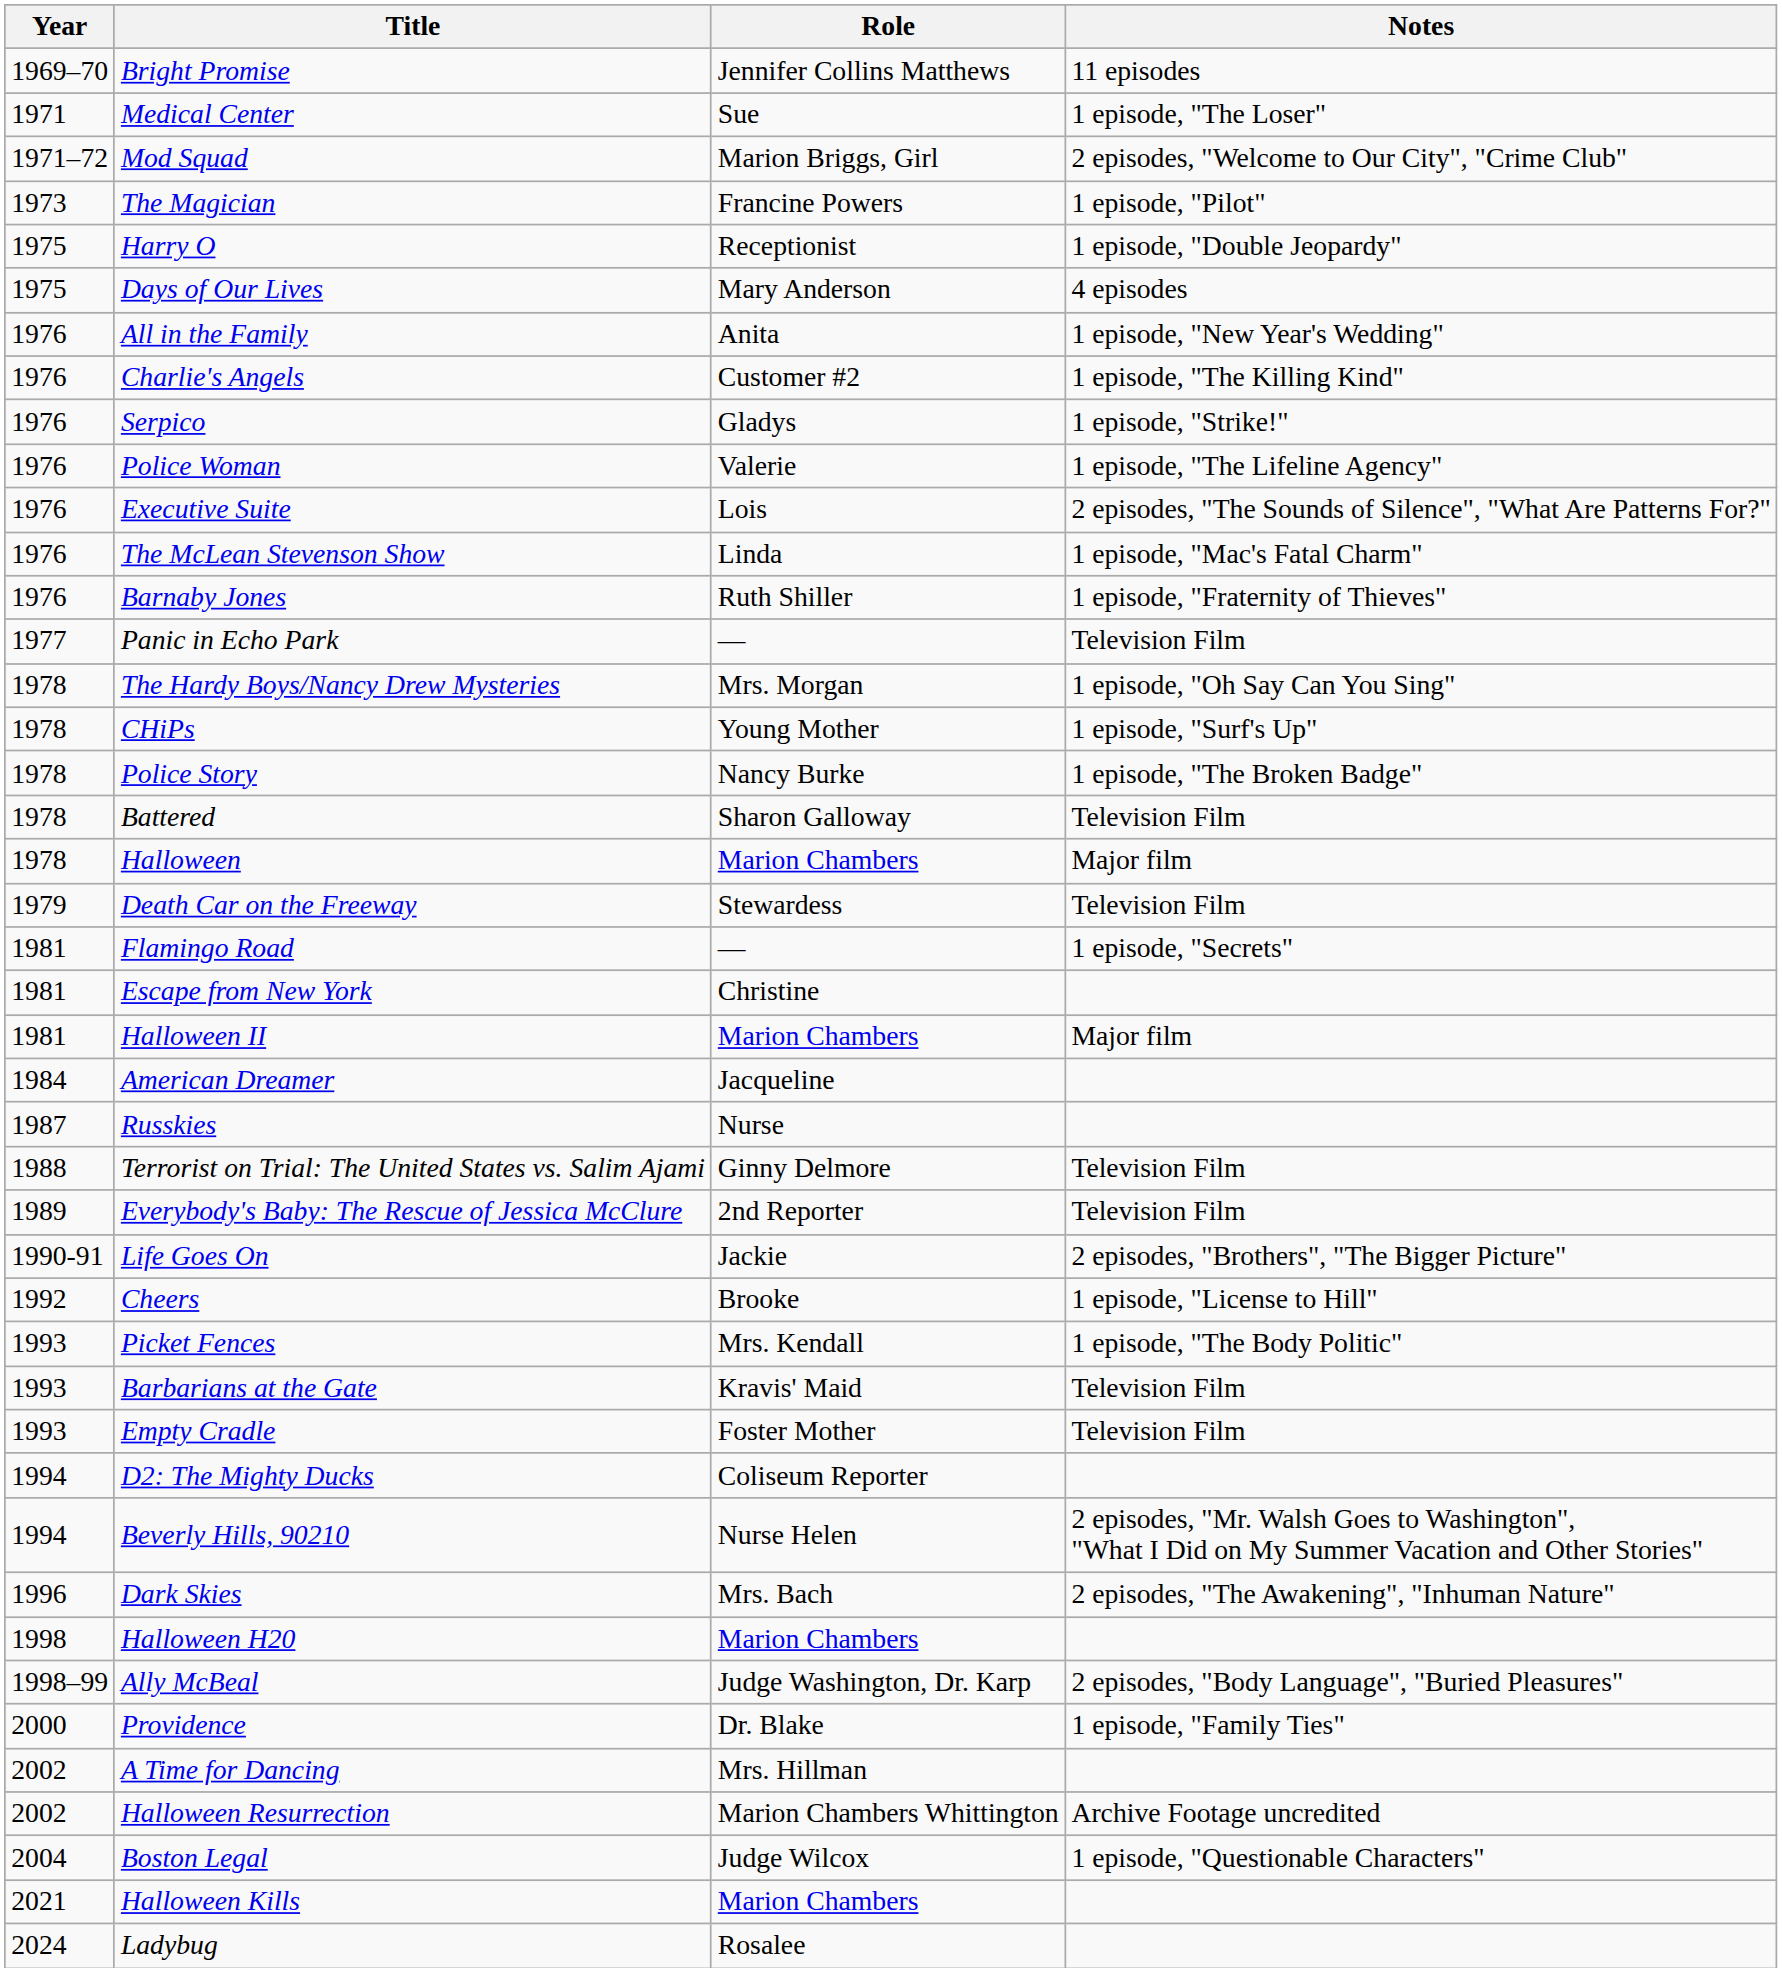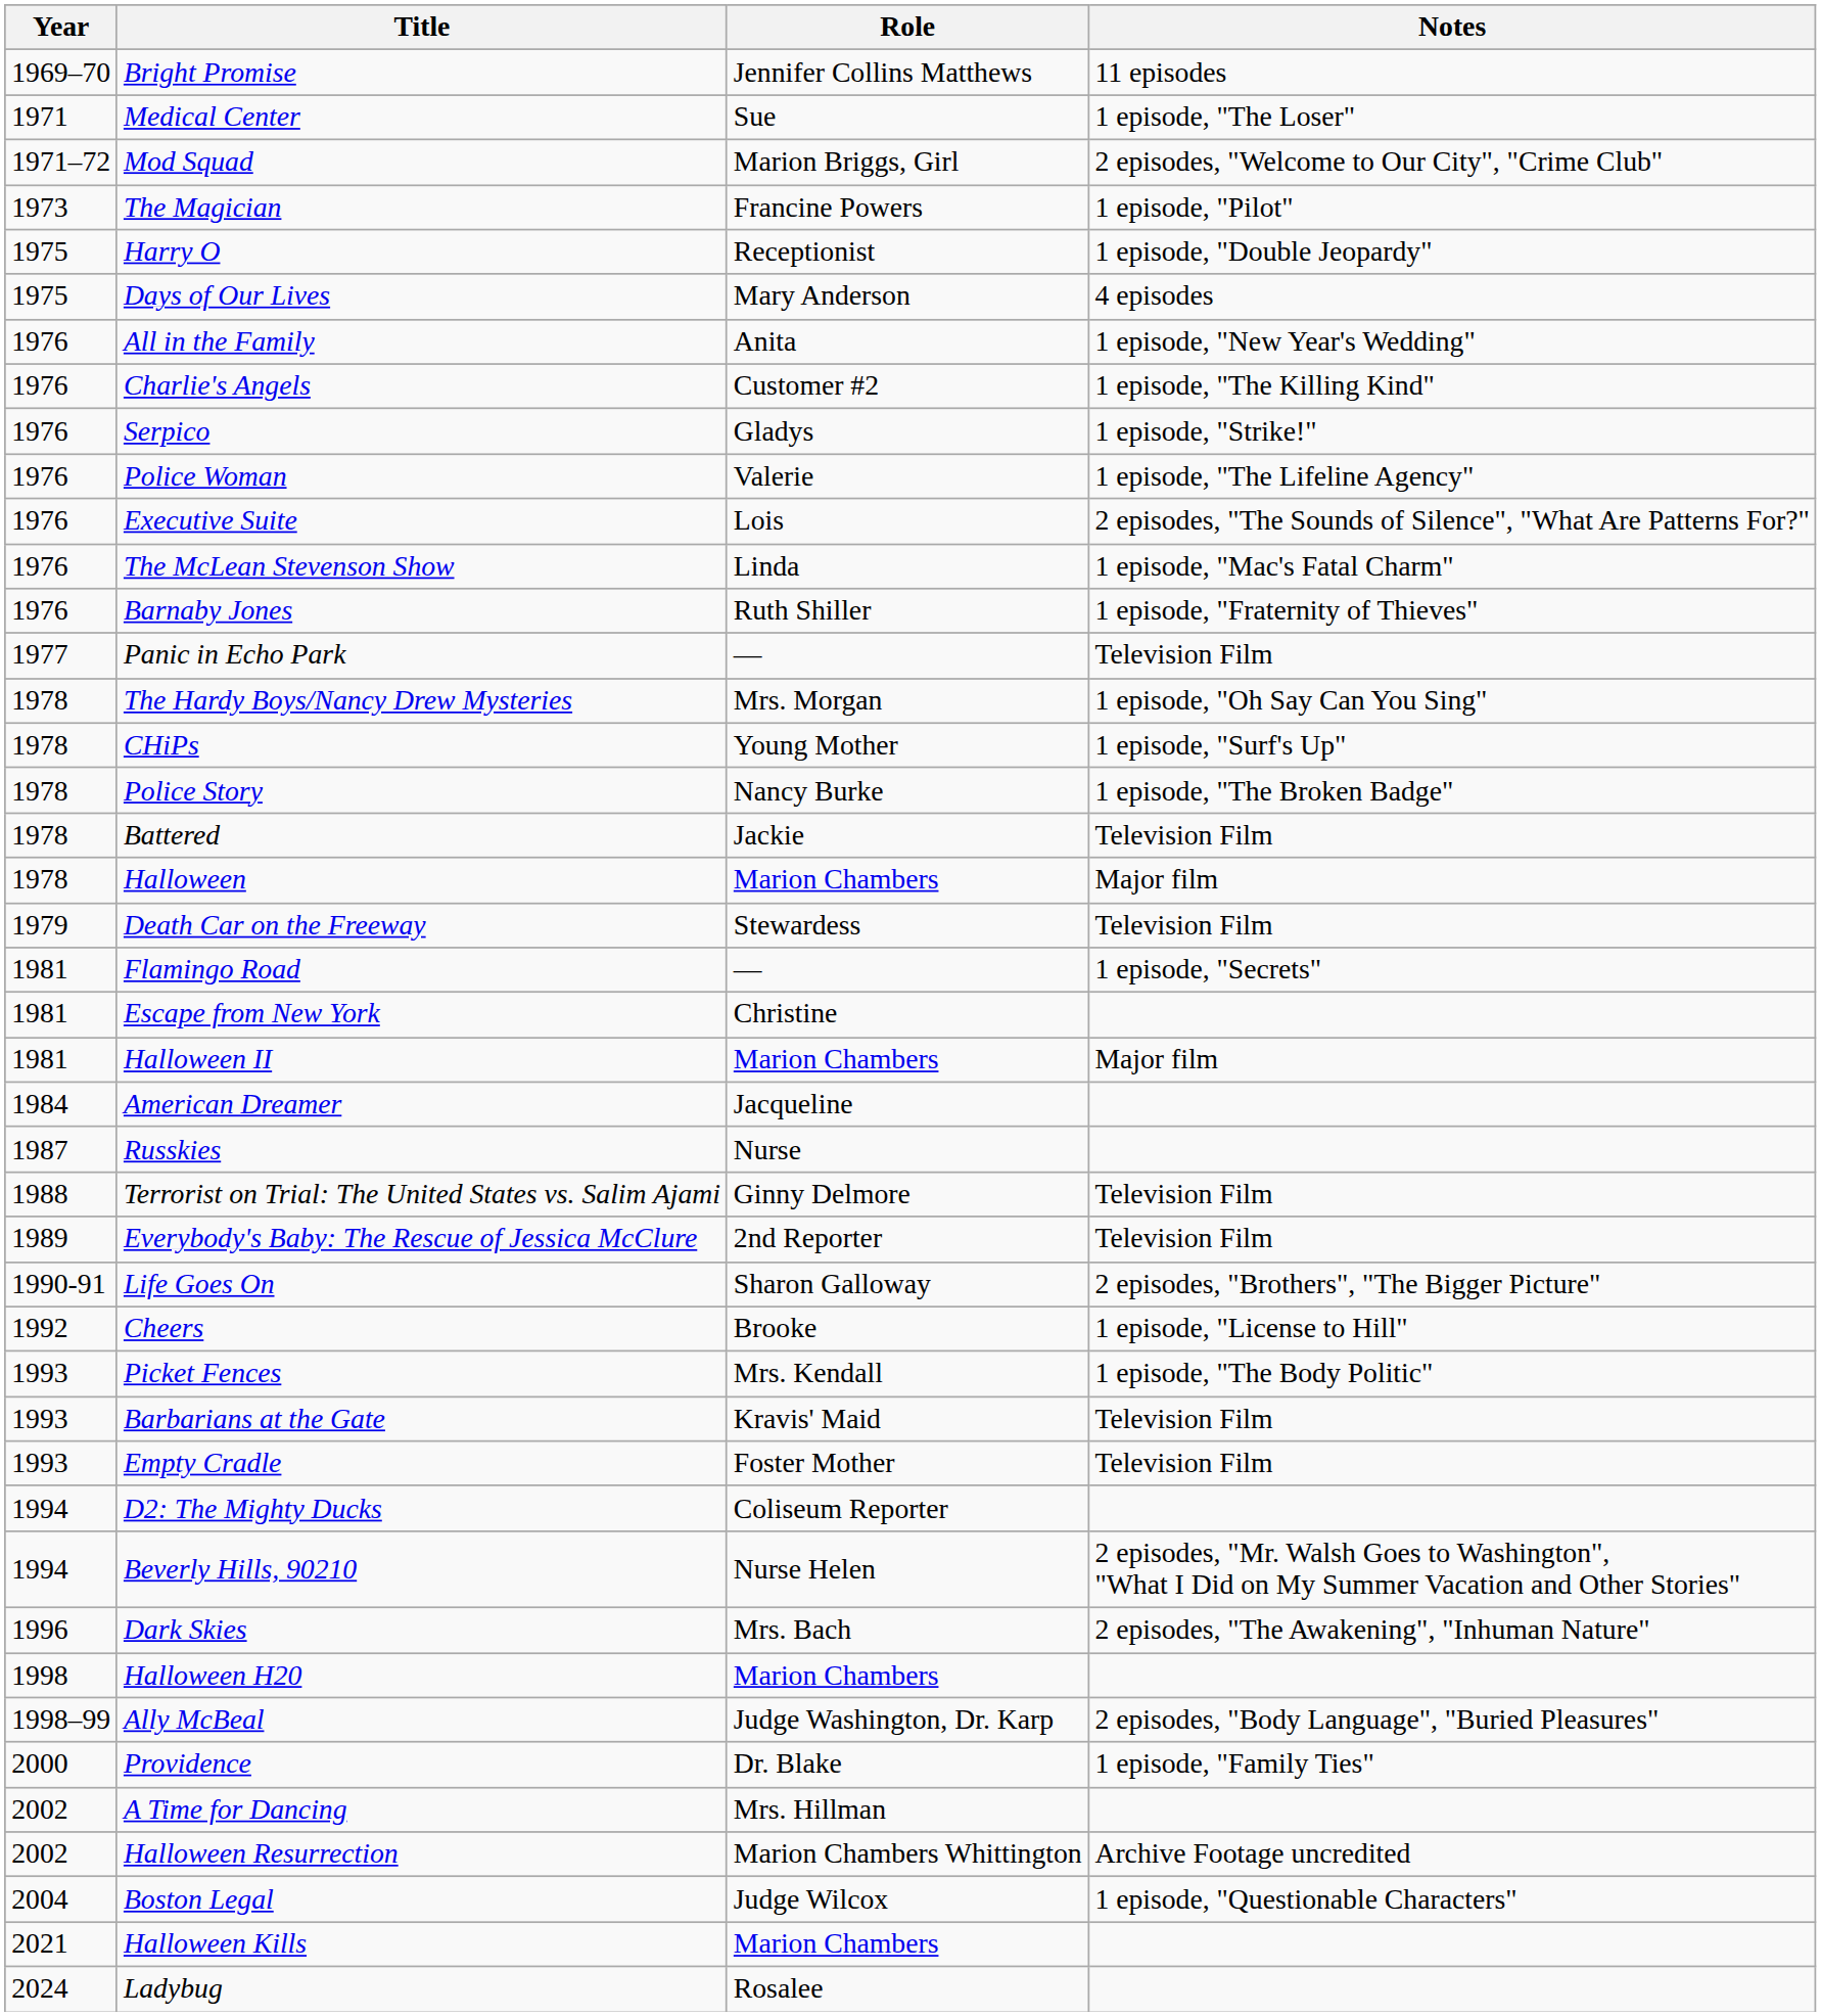 <table class="wikitable sortable">
 <tr>
 <th>Year</th>
 <th>Title</th>
 <th>Role</th>
 <th class="unsortable">Notes</th>
 </tr>
 <tr>
 <td>1969–70</td>
 <td><em><a href='#'>Bright Promise</a></em></td>
 <td>Jennifer Collins Matthews</td>
 <td>11 episodes</td>
 </tr>
 <tr>
 <td>1971</td>
 <td><em><a href='#'>Medical Center</a></em></td>
 <td>Sue</td>
 <td>1 episode, "The Loser"</td>
 </tr>
 <tr>
 <td>1971–72</td>
 <td><em><a href='#'>Mod Squad</a></em></td>
 <td>Marion Briggs, Girl</td>
 <td>2 episodes, "Welcome to Our City", "Crime Club"</td>
 </tr>
 <tr>
 <td>1973</td>
 <td><em><a href='#'>The Magician</a></em></td>
 <td>Francine Powers</td>
 <td>1 episode, "Pilot"</td>
 </tr>
 <tr>
 <td>1975</td>
 <td><em><a href='#'>Harry O</a></em></td>
 <td>Receptionist</td>
 <td>1 episode, "Double Jeopardy"</td>
 </tr>
 <tr>
 <td>1975</td>
 <td><em><a href='#'>Days of Our Lives</a></em></td>
 <td>Mary Anderson</td>
 <td>4 episodes</td>
 </tr>
 <tr>
 <td>1976</td>
 <td><em><a href='#'>All in the Family</a></em></td>
 <td>Anita</td>
 <td>1 episode, "New Year's Wedding"</td>
 </tr>
 <tr>
 <td>1976</td>
 <td><em><a href='#'>Charlie's Angels</a></em></td>
 <td>Customer #2</td>
 <td>1 episode, "The Killing Kind"</td>
 </tr>
 <tr>
 <td>1976</td>
 <td><em><a href='#'>Serpico</a></em></td>
 <td>Gladys</td>
 <td>1 episode, "Strike!"</td>
 </tr>
 <tr>
 <td>1976</td>
 <td><em><a href='#'>Police Woman</a></em></td>
 <td>Valerie</td>
 <td>1 episode, "The Lifeline Agency"</td>
 </tr>
 <tr>
 <td>1976</td>
 <td><em><a href='#'>Executive Suite</a></em></td>
 <td>Lois</td>
 <td>2 episodes, "The Sounds of Silence", "What Are Patterns For?"</td>
 </tr>
 <tr>
 <td>1976</td>
 <td><em><a href='#'>The McLean Stevenson Show</a></em></td>
 <td>Linda</td>
 <td>1 episode, "Mac's Fatal Charm"</td>
 </tr>
 <tr>
 <td>1976</td>
 <td><em><a href='#'>Barnaby Jones</a></em></td>
 <td>Ruth Shiller</td>
 <td>1 episode, "Fraternity of Thieves"</td>
 </tr>
 <tr>
 <td>1977</td>
 <td><em>Panic in Echo Park</em></td>
 <td>—</td>
 <td>Television Film</td>
 </tr>
 <tr>
 <td>1978</td>
 <td><em><a href='#'>The Hardy Boys/Nancy Drew Mysteries</a></em></td>
 <td>Mrs. Morgan</td>
 <td>1 episode, "Oh Say Can You Sing"</td>
 </tr>
 <tr>
 <td>1978</td>
 <td><em><a href='#'>CHiPs</a></em></td>
 <td>Young Mother</td>
 <td>1 episode, "Surf's Up"</td>
 </tr>
 <tr>
 <td>1978</td>
 <td><em><a href='#'>Police Story</a></em></td>
 <td>Nancy Burke</td>
 <td>1 episode, "The Broken Badge"</td>
 </tr>
 <tr>
 <td>1978</td>
 <td><em>Battered</em></td>
-<td>Sharon Galloway</td>
+<td>Jackie</td>
 <td>Television Film</td>
 </tr>
 <tr>
 <td>1978</td>
 <td><em><a href='#'>Halloween</a></em></td>
 <td><a href='#'>Marion Chambers</a></td>
 <td>Major film</td>
 </tr>
 <tr>
 <td>1979</td>
 <td><em><a href='#'>Death Car on the Freeway</a></em></td>
 <td>Stewardess</td>
 <td>Television Film</td>
 </tr>
 <tr>
 <td>1981</td>
 <td><em><a href='#'>Flamingo Road</a></em></td>
 <td>—</td>
 <td>1 episode, "Secrets"</td>
 </tr>
 <tr>
 <td>1981</td>
 <td><em><a href='#'>Escape from New York</a></em></td>
 <td>Christine</td>
 <td></td>
 </tr>
 <tr>
 <td>1981</td>
 <td><em><a href='#'>Halloween II</a></em></td>
 <td><a href='#'>Marion Chambers</a></td>
 <td>Major film</td>
 </tr>
 <tr>
 <td>1984</td>
 <td><em><a href='#'>American Dreamer</a></em></td>
 <td>Jacqueline</td>
 <td></td>
 </tr>
 <tr>
 <td>1987</td>
 <td><em><a href='#'>Russkies</a></em></td>
 <td>Nurse</td>
 <td></td>
 </tr>
 <tr>
 <td>1988</td>
 <td><em>Terrorist on Trial: The United States vs. Salim Ajami</em></td>
 <td>Ginny Delmore</td>
 <td>Television Film</td>
 </tr>
 <tr>
 <td>1989</td>
 <td><em><a href='#'>Everybody's Baby: The Rescue of Jessica McClure</a></em></td>
 <td>2nd Reporter</td>
 <td>Television Film</td>
 </tr>
 <tr>
 <td>1990-91</td>
 <td><em><a href='#'>Life Goes On</a></em></td>
-<td>Jackie</td>
+<td>Sharon Galloway</td>
 <td>2 episodes, "Brothers", "The Bigger Picture"</td>
 </tr>
 <tr>
 <td>1992</td>
 <td><em><a href='#'>Cheers</a></em></td>
 <td>Brooke</td>
 <td>1 episode, "License to Hill"</td>
 </tr>
 <tr>
 <td>1993</td>
 <td><em><a href='#'>Picket Fences</a></em></td>
 <td>Mrs. Kendall</td>
 <td>1 episode, "The Body Politic"</td>
 </tr>
 <tr>
 <td>1993</td>
 <td><em><a href='#'>Barbarians at the Gate</a></em></td>
 <td>Kravis' Maid</td>
 <td>Television Film</td>
 </tr>
 <tr>
 <td>1993</td>
 <td><em><a href='#'>Empty Cradle</a></em></td>
 <td>Foster Mother</td>
 <td>Television Film</td>
 </tr>
 <tr>
 <td>1994</td>
 <td><em><a href='#'>D2: The Mighty Ducks</a></em></td>
 <td>Coliseum Reporter</td>
 <td></td>
 </tr>
 <tr>
 <td>1994</td>
 <td><em><a href='#'>Beverly Hills, 90210</a></em></td>
 <td>Nurse Helen</td>
 <td>2 episodes, "Mr. Walsh Goes to Washington",<br>"What I Did on My Summer Vacation and Other Stories"</td>
 </tr>
 <tr>
 <td>1996</td>
 <td><em><a href='#'>Dark Skies</a></em></td>
 <td>Mrs. Bach</td>
 <td>2 episodes, "The Awakening", "Inhuman Nature"</td>
 </tr>
 <tr>
 <td>1998</td>
 <td><em><a href='#'>Halloween H20</a></em></td>
 <td><a href='#'>Marion Chambers</a></td>
 <td></td>
 </tr>
 <tr>
 <td>1998–99</td>
 <td><em><a href='#'>Ally McBeal</a></em></td>
 <td>Judge Washington, Dr. Karp</td>
 <td>2 episodes, "Body Language", "Buried Pleasures"</td>
 </tr>
 <tr>
 <td>2000</td>
 <td><em><a href='#'>Providence</a></em></td>
 <td>Dr. Blake</td>
 <td>1 episode, "Family Ties"</td>
 </tr>
 <tr>
 <td>2002</td>
 <td><em><a href='#'>A Time for Dancing</a></em></td>
 <td>Mrs. Hillman</td>
 <td></td>
 </tr>
 <tr>
 <td>2002</td>
 <td><em><a href='#'>Halloween Resurrection</a></em></td>
 <td>Marion Chambers Whittington</td>
 <td>Archive Footage uncredited</td>
 </tr>
 <tr>
 <td>2004</td>
 <td><em><a href='#'>Boston Legal</a></em></td>
 <td>Judge Wilcox</td>
 <td>1 episode, "Questionable Characters"</td>
 </tr>
 <tr>
 <td>2021</td>
 <td><em><a href='#'>Halloween Kills</a></em></td>
 <td><a href='#'>Marion Chambers</a></td>
 <td></td>
 </tr>
 <tr>
 <td>2024</td>
 <td><em>Ladybug</em></td>
 <td>Rosalee</td>
 <td></td>
 </tr>
 </table>
